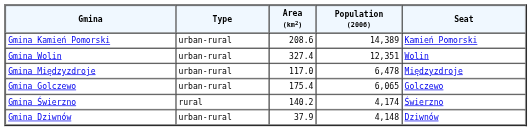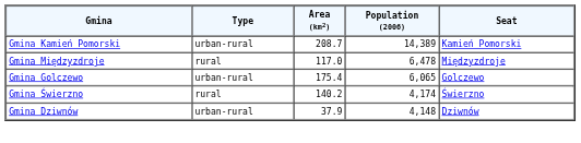 <table width="60%" border="2" cellpadding="3" cellspacing="0" style="font-size:90%;line-height:120%;">
 <tr bgcolor="F0F8FF">
 <td style="text-align:center;"><strong>Gmina</strong></td>
 <td style="text-align:center;"><strong>Type</strong></td>
 <td style="text-align:center;"><strong>Area<br><small>(km<sup>2</sup>)</small></strong></td>
 <td style="text-align:center;"><strong>Population<br><small>(2006)</small></strong></td>
 <td style="text-align:center;"><strong>Seat</strong></td>
 </tr>
 <tr>
 <td><a href='#'>Gmina Kamień Pomorski</a></td>
 <td>urban-rural</td>
-<td style="text-align:right;">208.6</td>
+<td style="text-align:right;">208.7</td>
 <td style="text-align:right;">14,389</td>
 <td><a href='#'>Kamień Pomorski</a></td>
 </tr>
 <tr>
-<td><a href='#'>Gmina Wolin</a></td>
-<td>urban-rural</td>
-<td style="text-align:right;">327.4</td>
-<td style="text-align:right;">12,351</td>
-<td><a href='#'>Wolin</a></td>
-</tr>
-<tr>
 <td><a href='#'>Gmina Międzyzdroje</a></td>
-<td>urban-rural</td>
+<td>rural</td>
 <td style="text-align:right;">117.0</td>
 <td style="text-align:right;">6,478</td>
 <td><a href='#'>Międzyzdroje</a></td>
 </tr>
 <tr>
 <td><a href='#'>Gmina Golczewo</a></td>
 <td>urban-rural</td>
 <td style="text-align:right;">175.4</td>
 <td style="text-align:right;">6,065</td>
 <td><a href='#'>Golczewo</a></td>
 </tr>
 <tr>
 <td><a href='#'>Gmina Świerzno</a></td>
 <td>rural</td>
 <td style="text-align:right;">140.2</td>
 <td style="text-align:right;">4,174</td>
 <td><a href='#'>Świerzno</a></td>
 </tr>
 <tr>
 <td><a href='#'>Gmina Dziwnów</a></td>
 <td>urban-rural</td>
 <td style="text-align:right;">37.9</td>
 <td style="text-align:right;">4,148</td>
 <td><a href='#'>Dziwnów</a></td>
 </tr>
 <tr>
 </tr>
 </table>
